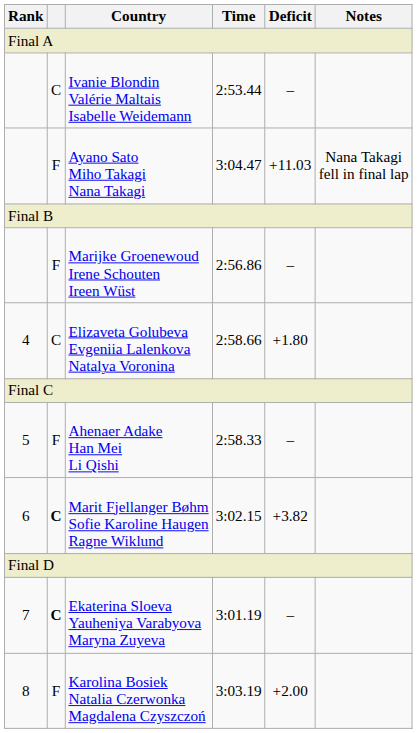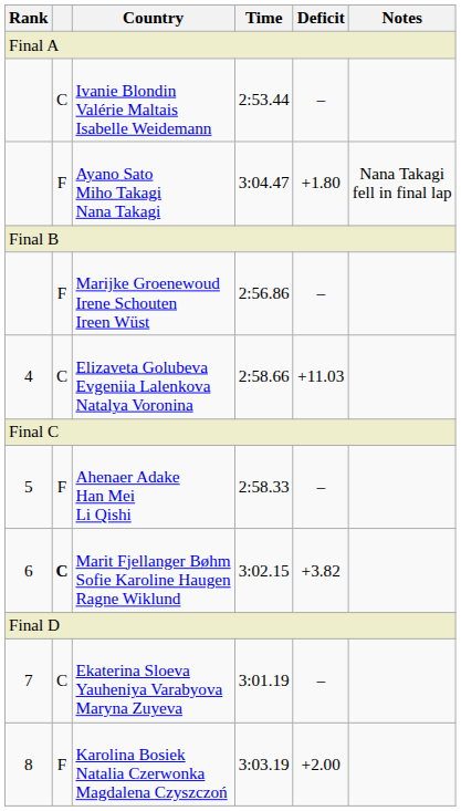 <table class="wikitable" style="text-align:center;">
 <tr>
 <th>Rank</th>
 <th></th>
 <th>Country</th>
 <th>Time</th>
 <th>Deficit</th>
 <th>Notes</th>
 </tr>
 <tr>
 <td colspan=6 align=left style="background: #eeeecc">Final A</td>
 </tr>
 <tr>
 <td></td>
 <td>C</td>
 <td align=left><br><a href='#'>Ivanie Blondin</a><br><a href='#'>Valérie Maltais</a><br><a href='#'>Isabelle Weidemann</a></td>
 <td>2:53.44</td>
 <td>–</td>
 <td></td>
 </tr>
 <tr>
 <td></td>
 <td>F</td>
 <td align=left><br><a href='#'>Ayano Sato</a><br><a href='#'>Miho Takagi</a><br><a href='#'>Nana Takagi</a></td>
 <td>3:04.47</td>
-<td>+11.03</td>
+<td>+1.80</td>
 <td>Nana Takagi<br>fell in final lap</td>
 </tr>
 <tr>
 <td colspan=6 align=left style="background: #eeeecc">Final B</td>
 </tr>
 <tr>
 <td></td>
 <td>F</td>
 <td align=left><br><a href='#'>Marijke Groenewoud</a><br><a href='#'>Irene Schouten</a><br><a href='#'>Ireen Wüst</a></td>
 <td>2:56.86</td>
 <td>–</td>
 <td></td>
 </tr>
 <tr>
 <td>4</td>
 <td>C</td>
 <td align=left><br><a href='#'>Elizaveta Golubeva</a><br><a href='#'>Evgeniia Lalenkova</a><br><a href='#'>Natalya Voronina</a></td>
 <td>2:58.66</td>
-<td>+1.80</td>
+<td>+11.03</td>
 <td></td>
 </tr>
 <tr>
 <td colspan=6 align=left style="background: #eeeecc">Final C</td>
 </tr>
 <tr>
 <td>5</td>
 <td>F</td>
 <td align=left><br><a href='#'>Ahenaer Adake</a><br><a href='#'>Han Mei</a><br><a href='#'>Li Qishi</a></td>
 <td>2:58.33</td>
 <td>–</td>
 <td></td>
 </tr>
 <tr>
 <td>6</td>
 <td><strong>C</strong></td>
 <td align=left><br><a href='#'>Marit Fjellanger Bøhm</a><br><a href='#'>Sofie Karoline Haugen</a><br><a href='#'>Ragne Wiklund</a></td>
 <td>3:02.15</td>
 <td>+3.82</td>
 <td></td>
 </tr>
 <tr>
 <td colspan=6 align=left style="background: #eeeecc">Final D</td>
 </tr>
 <tr>
 <td>7</td>
-<td><strong>C</strong></td>
+<td>C</td>
 <td align=left><br><a href='#'>Ekaterina Sloeva</a><br><a href='#'>Yauheniya Varabyova</a><br><a href='#'>Maryna Zuyeva</a></td>
 <td>3:01.19</td>
 <td>–</td>
 <td></td>
 </tr>
 <tr>
 <td>8</td>
 <td>F</td>
 <td align=left><br><a href='#'>Karolina Bosiek</a><br><a href='#'>Natalia Czerwonka</a><br><a href='#'>Magdalena Czyszczoń</a></td>
 <td>3:03.19</td>
 <td>+2.00</td>
 <td></td>
 </tr>
 </table>
